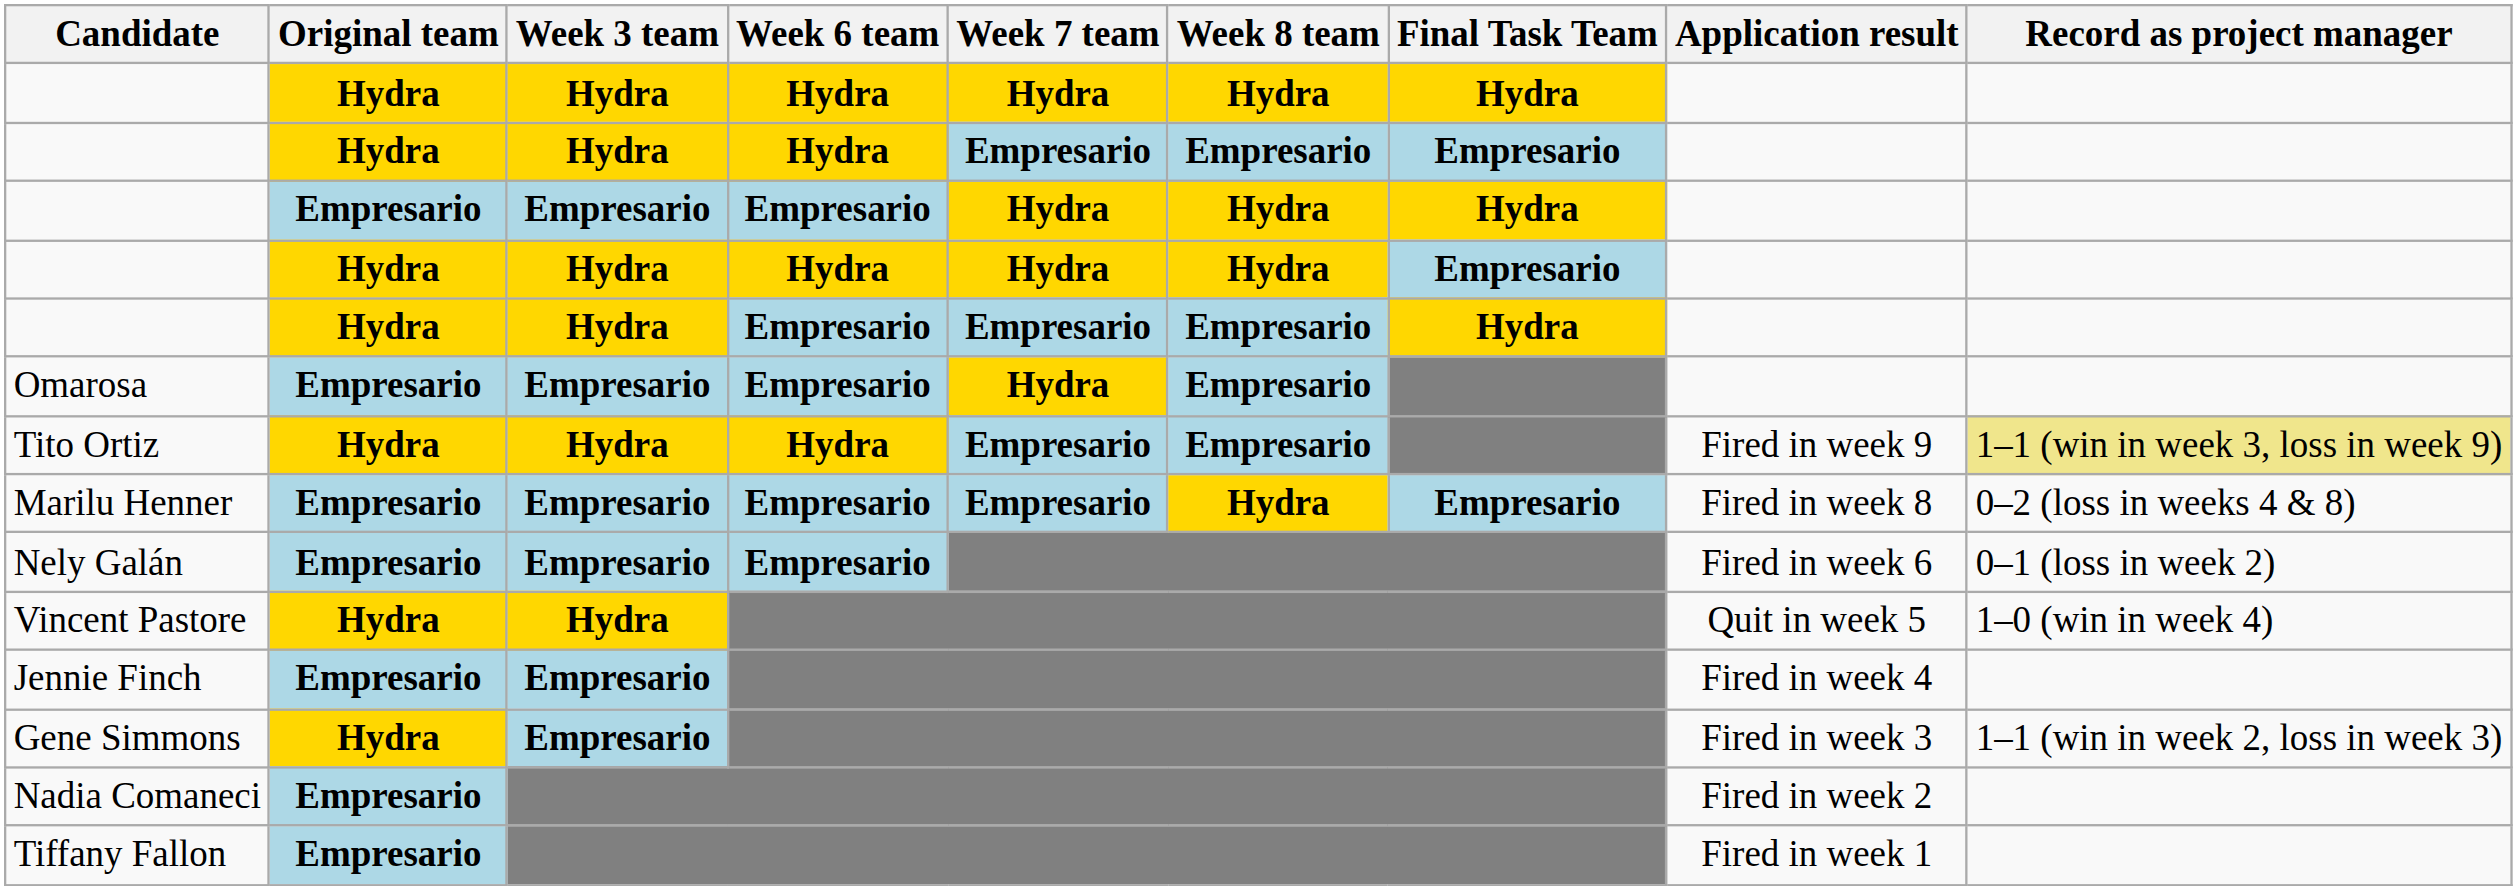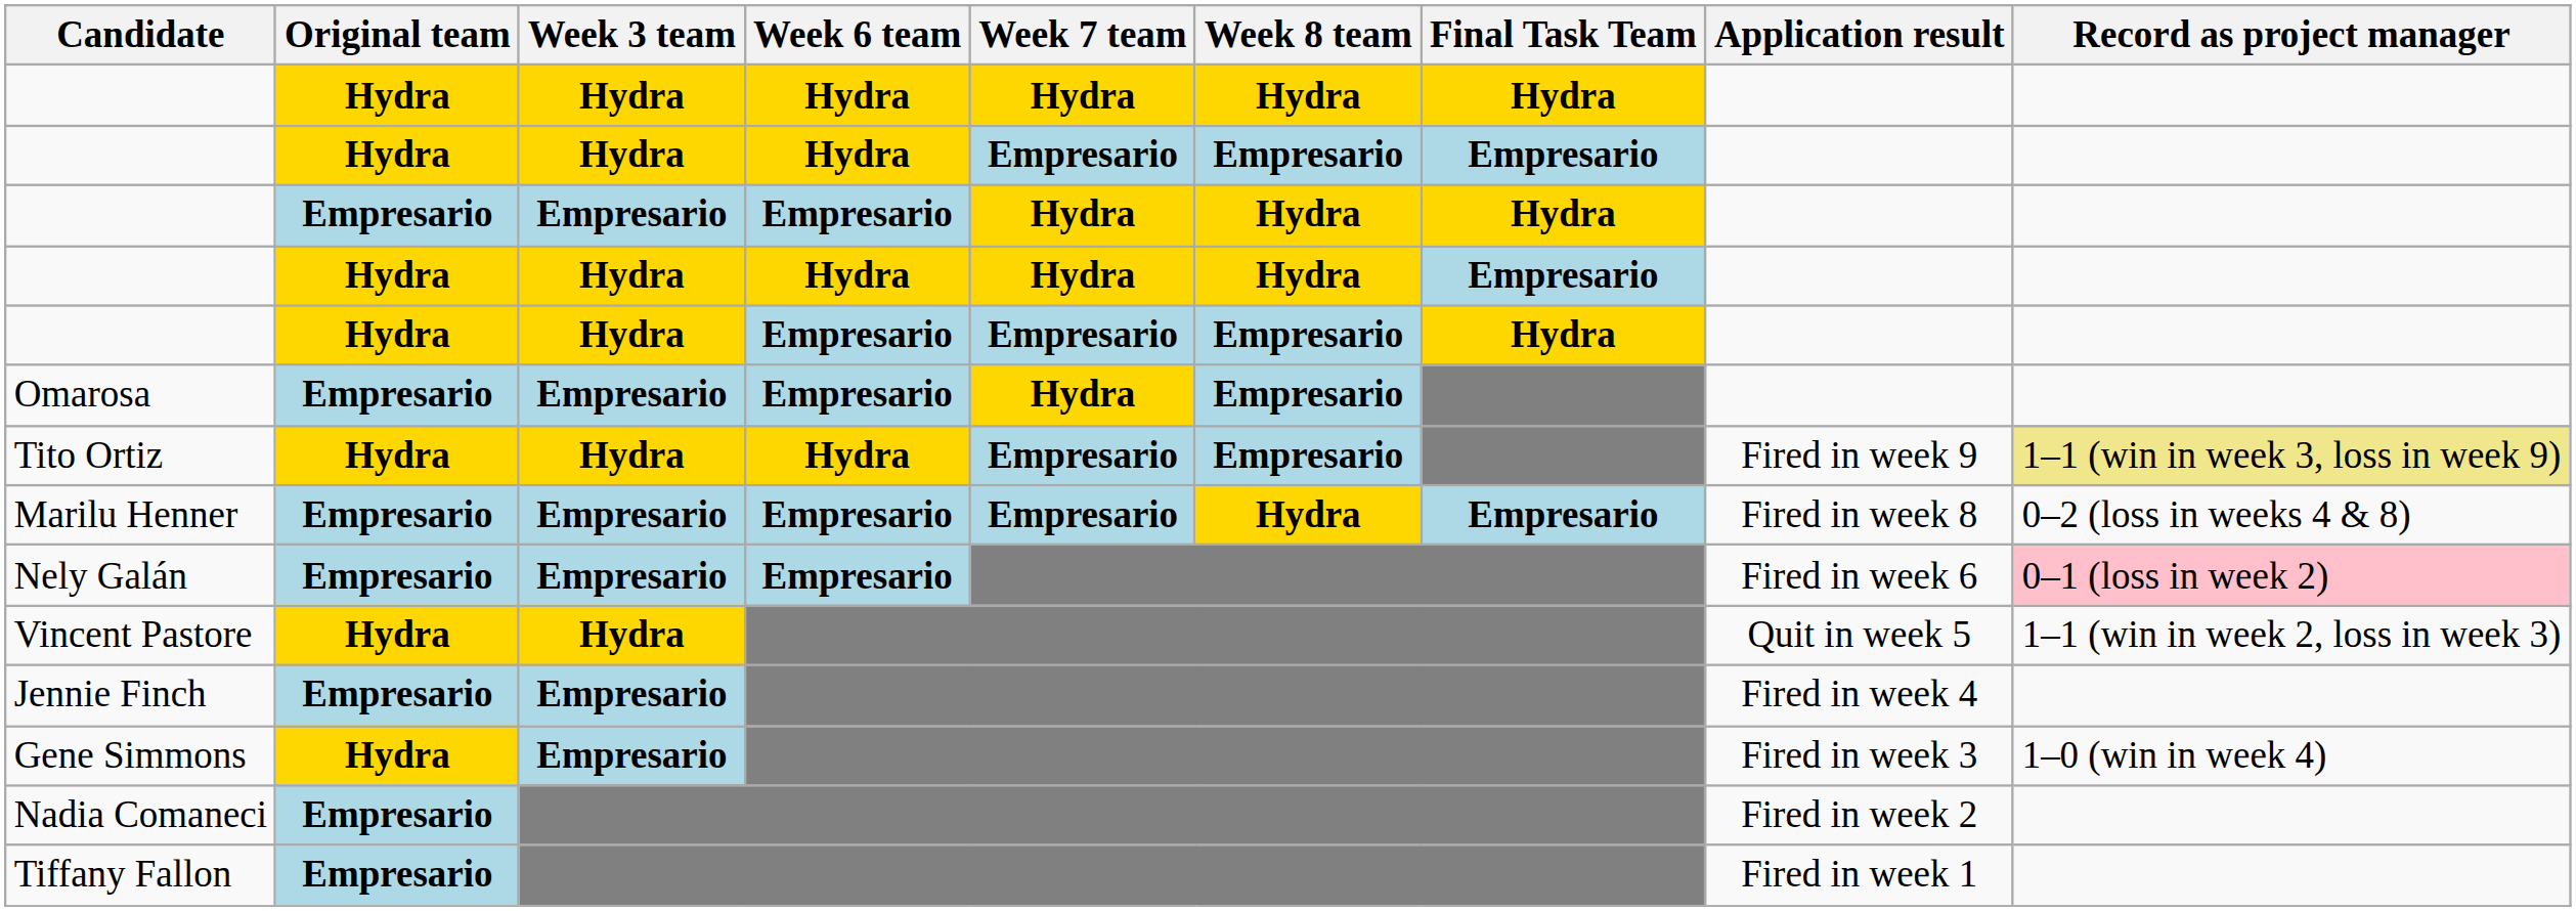 <table class="wikitable">
 <tr>
 <th>Candidate</th>
 <th>Original team</th>
 <th>Week 3 team</th>
 <th>Week 6 team</th>
 <th>Week 7 team</th>
 <th>Week 8 team</th>
 <th>Final Task Team</th>
 <th>Application result</th>
 <th>Record as project manager</th>
 </tr>
 <tr>
 <td></td>
 <td style="text-align:center; background:gold;"><strong>Hydra</strong></td>
 <td style="text-align:center; background:gold;"><strong>Hydra</strong></td>
 <td style="text-align:center; background:gold;"><strong>Hydra</strong></td>
 <td style="text-align:center; background:gold;"><strong>Hydra</strong></td>
 <td style="text-align:center; background:gold;"><strong>Hydra</strong></td>
 <td style="text-align:center; background:gold;"><strong>Hydra</strong></td>
 <td style="text-align:center;"></td>
 <td></td>
 </tr>
 <tr>
 <td></td>
 <td style="text-align:center; background:gold;"><strong>Hydra</strong></td>
 <td style="text-align:center; background:gold;"><strong>Hydra</strong></td>
 <td style="text-align:center; background:gold;"><strong>Hydra</strong></td>
 <td style="text-align:center; background:lightblue;"><strong>Empresario</strong></td>
 <td style="text-align:center; background:lightblue;"><strong>Empresario</strong></td>
 <td style="text-align:center; background:lightblue;"><strong>Empresario</strong></td>
 <td style="text-align:center;"></td>
 <td></td>
 </tr>
 <tr>
 <td></td>
 <td style="text-align:center; background:lightblue;"><strong>Empresario</strong></td>
 <td style="text-align:center; background:lightblue;"><strong>Empresario</strong></td>
 <td style="text-align:center; background:lightblue;"><strong>Empresario</strong></td>
 <td style="text-align:center; background:gold;"><strong>Hydra</strong></td>
 <td style="text-align:center; background:gold;"><strong>Hydra</strong></td>
 <td style="text-align:center; background:gold;"><strong>Hydra</strong></td>
 <td style="text-align:center;"></td>
 <td></td>
 </tr>
 <tr>
 <td></td>
 <td style="text-align:center; background:gold;"><strong>Hydra</strong></td>
 <td style="text-align:center; background:gold;"><strong>Hydra</strong></td>
 <td style="text-align:center; background:gold;"><strong>Hydra</strong></td>
 <td style="text-align:center; background:gold;"><strong>Hydra</strong></td>
 <td style="text-align:center; background:gold;"><strong>Hydra</strong></td>
 <td style="text-align:center; background:lightblue;"><strong>Empresario</strong></td>
 <td style="text-align:center;"></td>
 <td></td>
 </tr>
 <tr>
 <td></td>
 <td style="text-align:center; background:gold;"><strong>Hydra</strong></td>
 <td style="text-align:center; background:gold;"><strong>Hydra</strong></td>
 <td style="text-align:center; background:lightblue;"><strong>Empresario</strong></td>
 <td style="text-align:center; background:lightblue;"><strong>Empresario</strong></td>
 <td style="text-align:center; background:lightblue;"><strong>Empresario</strong></td>
 <td style="text-align:center; background:gold;"><strong>Hydra</strong></td>
 <td style="text-align:center;"></td>
 <td></td>
 </tr>
 <tr>
 <td>Omarosa</td>
 <td style="text-align:center; background:lightblue;"><strong>Empresario</strong></td>
 <td style="text-align:center; background:lightblue;"><strong>Empresario</strong></td>
 <td style="text-align:center; background:lightblue;"><strong>Empresario</strong></td>
 <td style="text-align:center; background:gold;"><strong>Hydra</strong></td>
 <td style="text-align:center; background:lightblue;"><strong>Empresario</strong></td>
 <td colspan="1" style="background:gray;"></td>
 <td style="text-align:center;"></td>
 <td></td>
 </tr>
 <tr>
 <td>Tito Ortiz</td>
 <td style="text-align:center; background:gold;"><strong>Hydra</strong></td>
 <td style="text-align:center; background:gold;"><strong>Hydra</strong></td>
 <td style="text-align:center; background:gold;"><strong>Hydra</strong></td>
 <td style="text-align:center; background:lightblue;"><strong>Empresario</strong></td>
 <td style="text-align:center; background:lightblue;"><strong>Empresario</strong></td>
 <td colspan="1" style="background:gray;"></td>
 <td style="text-align:center;">Fired in week 9</td>
 <td style="background: khaki;">1–1 (win in week 3, loss in week 9)</td>
 </tr>
 <tr>
 <td>Marilu Henner</td>
 <td style="text-align:center; background:lightblue;"><strong>Empresario</strong></td>
 <td style="text-align:center; background:lightblue;"><strong>Empresario</strong></td>
 <td style="text-align:center; background:lightblue;"><strong>Empresario</strong></td>
 <td style="text-align:center; background:lightblue;"><strong>Empresario</strong></td>
 <td style="text-align:center; background:gold;"><strong>Hydra</strong></td>
 <td style="text-align:center; background:lightblue;"><strong>Empresario</strong></td>
 <td style="text-align:center;">Fired in week 8</td>
 <td>0–2 (loss in weeks 4 & 8)</td>
 </tr>
 <tr>
 <td>Nely Galán</td>
 <td style="text-align:center; background:lightblue;"><strong>Empresario</strong></td>
 <td style="text-align:center; background:lightblue;"><strong>Empresario</strong></td>
 <td style="text-align:center; background:lightblue;"><strong>Empresario</strong></td>
 <td colspan="3" style="background:gray;"></td>
 <td style="text-align:center;">Fired in week 6</td>
-<td>0–1 (loss in week 2)</td>
+<td style="background: pink;">0–1 (loss in week 2)</td>
 </tr>
 <tr>
 <td>Vincent Pastore</td>
 <td style="text-align:center; background:gold;"><strong>Hydra</strong></td>
 <td style="text-align:center; background:gold;"><strong>Hydra</strong></td>
 <td colspan="4" style="background:gray;"></td>
 <td style="text-align:center;">Quit in week 5</td>
-<td>1–0 (win in week 4)</td>
+<td>1–1 (win in week 2, loss in week 3)</td>
 </tr>
 <tr>
 <td>Jennie Finch</td>
 <td style="text-align:center; background:lightblue;"><strong>Empresario</strong></td>
 <td style="text-align:center; background:lightblue;"><strong>Empresario</strong></td>
 <td colspan="4" style="background:gray;"></td>
 <td style="text-align:center;">Fired in week 4</td>
 <td></td>
 </tr>
 <tr>
 <td>Gene Simmons</td>
 <td style="text-align:center; background:gold;"><strong>Hydra</strong></td>
 <td style="text-align:center; background:lightblue;"><strong>Empresario</strong></td>
 <td colspan="4" style="background:gray;"></td>
 <td style="text-align:center;">Fired in week 3</td>
-<td>1–1 (win in week 2, loss in week 3)</td>
+<td>1–0 (win in week 4)</td>
 </tr>
 <tr>
 <td>Nadia Comaneci</td>
 <td style="text-align:center; background:lightblue;"><strong>Empresario</strong></td>
 <td colspan="5" style="background:gray;"></td>
 <td style="text-align:center;">Fired in week 2</td>
 <td></td>
 </tr>
 <tr>
 <td>Tiffany Fallon</td>
 <td style="text-align:center; background:lightblue;"><strong>Empresario</strong></td>
 <td colspan="5" style="background:gray;"></td>
 <td style="text-align:center;">Fired in week 1</td>
 <td></td>
 </tr>
 </table>
